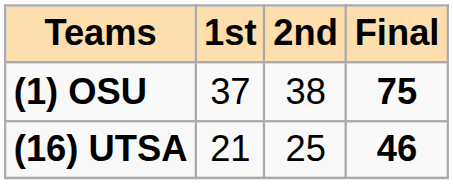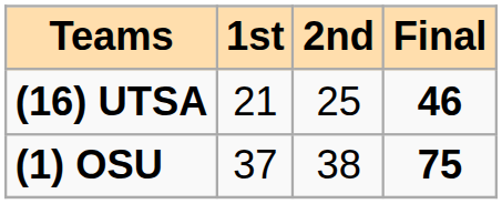 <table class="wikitable" align=right>
 <tr bgcolor=#ffdead align=center>
 <td colspan=1><strong>Teams</strong></td>
 <td colspan=1><strong>1st</strong></td>
 <td colspan=1><strong>2nd</strong></td>
 <td colspan=1><strong>Final</strong></td>
 </tr>
 <tr>
+<td><strong>(16) UTSA</strong></td>
+<td align=center>21</td>
+<td align=center>25</td>
+<td align=center><strong>46</strong></td>
+</tr>
+<tr>
 <td><strong>(1) OSU</strong></td>
 <td align=center>37</td>
 <td align=center>38</td>
 <td align=center><strong>75</strong></td>
 </tr>
 <tr>
-<td><strong>(16) UTSA</strong></td>
-<td align=center>21</td>
-<td align=center>25</td>
-<td align=center><strong>46</strong></td>
-</tr>
-<tr>
 </tr>
 </table>
